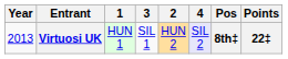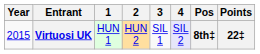 <table class="wikitable" style="text-align:center; font-size:85%">
 <tr>
 <th>Year</th>
 <th>Entrant</th>
 <th>1</th>
+<th>2</th>
 <th>3</th>
-<th>2</th>
 <th>4</th>
 <th>Pos</th>
 <th>Points</th>
 </tr>
 <tr>
-<td><a href='#'>2013</a></td>
+<td><a href='#'>2015</a></td>
 <th nowrap><a href='#'>Virtuosi UK</a></th>
 <td style="background:#DFFFDF;"><a href='#'>HUN<br>1</a><br></td>
+<td style="background:#FFDF9F;"><a href='#'>HUN<br>2</a><br></td>
 <td><a href='#'>SIL<br>1</a></td>
-<td style="background:#FFDF9F;"><a href='#'>HUN<br>2</a><br></td>
 <td style="background: lavender;"><a href='#'>SIL<br>2</a></td>
 <th>8th‡</th>
 <th>22‡</th>
 </tr>
 </table>
